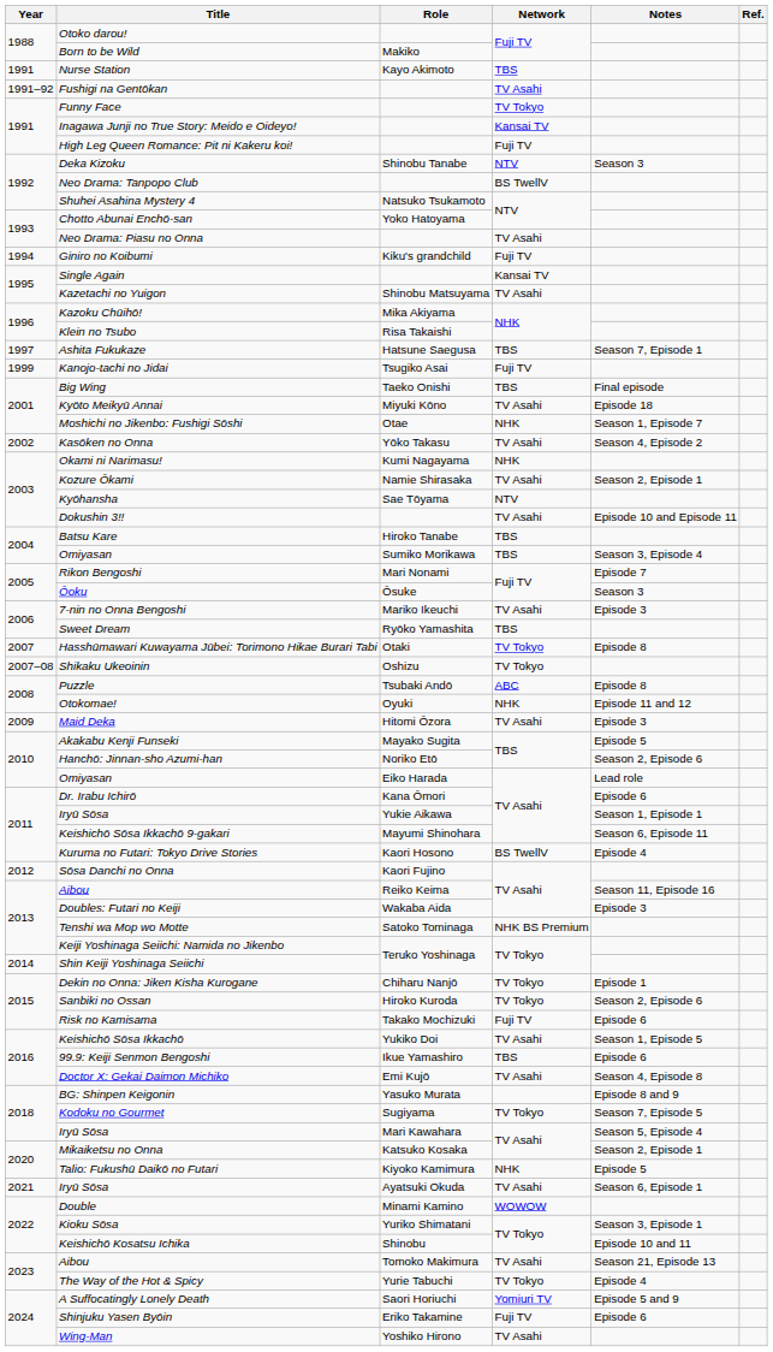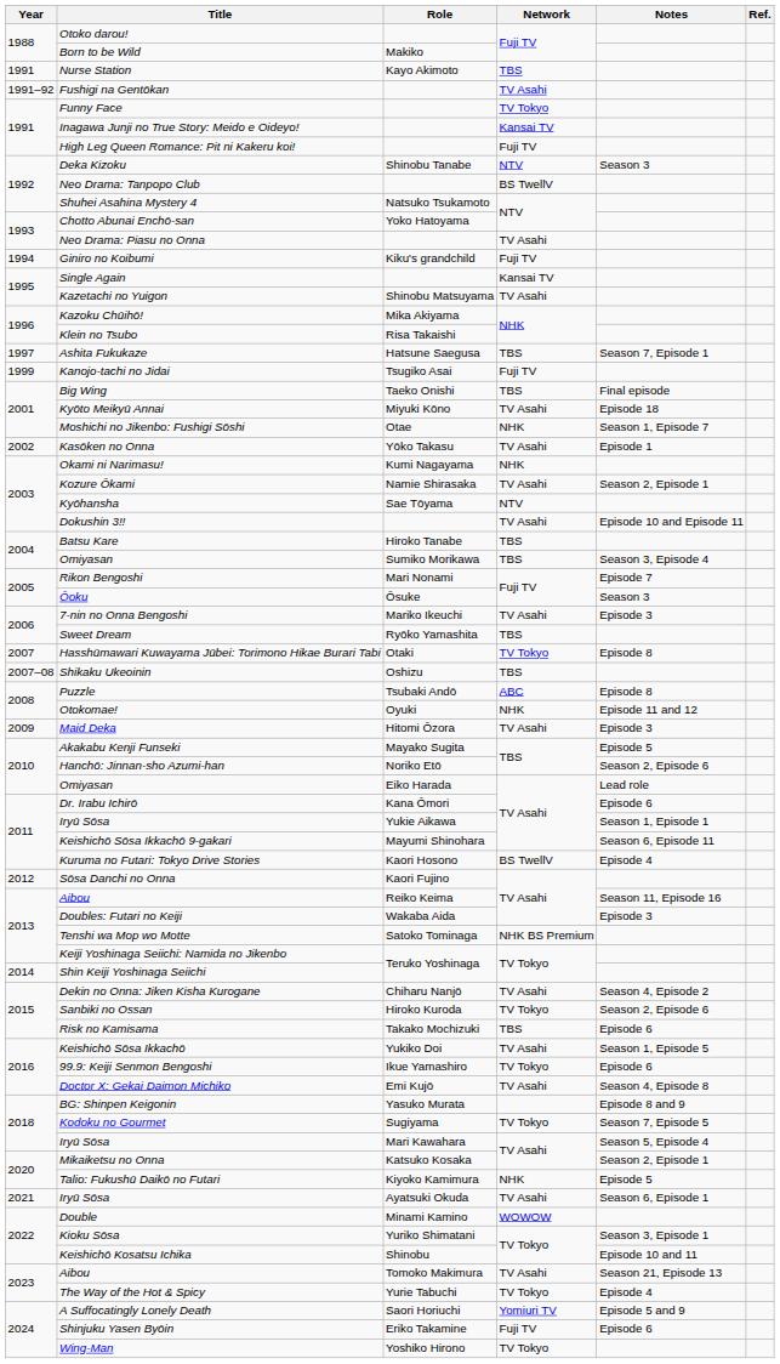 <table class="wikitable">
 <tr>
 <th>Year</th>
 <th>Title</th>
 <th>Role</th>
 <th>Network</th>
 <th>Notes</th>
 <th>Ref.</th>
 </tr>
 <tr>
 <td rowspan="2">1988</td>
 <td><em>Otoko darou!</em></td>
 <td></td>
 <td rowspan="2"><a href='#'>Fuji TV</a></td>
 <td></td>
 <td></td>
 </tr>
 <tr>
 <td><em>Born to be Wild</em></td>
 <td>Makiko</td>
 <td></td>
 <td></td>
 </tr>
 <tr>
 <td>1991</td>
 <td><em>Nurse Station</em></td>
 <td>Kayo Akimoto</td>
 <td><a href='#'>TBS</a></td>
 <td></td>
 <td></td>
 </tr>
 <tr>
 <td>1991–92</td>
 <td><em>Fushigi na Gentōkan</em></td>
 <td></td>
 <td><a href='#'>TV Asahi</a></td>
 <td></td>
 <td></td>
 </tr>
 <tr>
 <td rowspan="3">1991</td>
 <td><em>Funny Face</em></td>
 <td></td>
 <td><a href='#'>TV Tokyo</a></td>
 <td></td>
 <td></td>
 </tr>
 <tr>
 <td><em>Inagawa Junji no True Story: Meido e Oideyo!</em></td>
 <td></td>
 <td><a href='#'>Kansai TV</a></td>
 <td></td>
 <td></td>
 </tr>
 <tr>
 <td><em>High Leg Queen Romance: Pit ni Kakeru koi!</em></td>
 <td></td>
 <td>Fuji TV</td>
 <td></td>
 <td></td>
 </tr>
 <tr>
 <td rowspan="3">1992</td>
 <td><em>Deka Kizoku</em></td>
 <td>Shinobu Tanabe</td>
 <td><a href='#'>NTV</a></td>
 <td>Season 3</td>
 <td></td>
 </tr>
 <tr>
 <td><em>Neo Drama: Tanpopo Club</em></td>
 <td></td>
 <td>BS TwellV</td>
 <td></td>
 <td></td>
 </tr>
 <tr>
 <td><em>Shuhei Asahina Mystery 4</em></td>
 <td>Natsuko Tsukamoto</td>
 <td rowspan="2">NTV</td>
 <td></td>
 <td></td>
 </tr>
 <tr>
 <td rowspan="2">1993</td>
 <td><em>Chotto Abunai Enchō-san</em></td>
 <td>Yoko Hatoyama</td>
 <td></td>
 <td></td>
 </tr>
 <tr>
 <td><em>Neo Drama: Piasu no Onna</em></td>
 <td></td>
 <td>TV Asahi</td>
 <td></td>
 <td></td>
 </tr>
 <tr>
 <td>1994</td>
 <td><em>Giniro no Koibumi</em></td>
 <td>Kiku's grandchild</td>
 <td>Fuji TV</td>
 <td></td>
 <td></td>
 </tr>
 <tr>
 <td rowspan="2">1995</td>
 <td><em>Single Again</em></td>
 <td></td>
 <td>Kansai TV</td>
 <td></td>
 <td></td>
 </tr>
 <tr>
 <td><em>Kazetachi no Yuigon</em></td>
 <td>Shinobu Matsuyama</td>
 <td>TV Asahi</td>
 <td></td>
 <td></td>
 </tr>
 <tr>
 <td rowspan="2">1996</td>
 <td><em>Kazoku Chūihō!</em></td>
 <td>Mika Akiyama</td>
 <td rowspan="2"><a href='#'>NHK</a></td>
 <td></td>
 <td></td>
 </tr>
 <tr>
 <td><em>Klein no Tsubo</em></td>
 <td>Risa Takaishi</td>
 <td></td>
 <td></td>
 </tr>
 <tr>
 <td>1997</td>
 <td><em>Ashita Fukukaze</em></td>
 <td>Hatsune Saegusa</td>
 <td>TBS</td>
 <td>Season 7, Episode 1</td>
 <td></td>
 </tr>
 <tr>
 <td>1999</td>
 <td><em>Kanojo-tachi no Jidai</em></td>
 <td>Tsugiko Asai</td>
 <td>Fuji TV</td>
 <td></td>
 <td></td>
 </tr>
 <tr>
 <td rowspan="3">2001</td>
 <td><em>Big Wing</em></td>
 <td>Taeko Onishi</td>
 <td>TBS</td>
 <td>Final episode</td>
 <td></td>
 </tr>
 <tr>
 <td><em>Kyōto Meikyū Annai</em></td>
 <td>Miyuki Kōno</td>
 <td>TV Asahi</td>
 <td>Episode 18</td>
 <td></td>
 </tr>
 <tr>
 <td><em>Moshichi no Jikenbo: Fushigi Sōshi</em></td>
 <td>Otae</td>
 <td>NHK</td>
 <td>Season 1, Episode 7</td>
 <td></td>
 </tr>
 <tr>
 <td>2002</td>
 <td><em>Kasōken no Onna</em></td>
 <td>Yōko Takasu</td>
 <td>TV Asahi</td>
-<td>Season 4, Episode 2</td>
+<td>Episode 1</td>
 <td></td>
 </tr>
 <tr>
 <td rowspan="4">2003</td>
 <td><em>Okami ni Narimasu!</em></td>
 <td>Kumi Nagayama</td>
 <td>NHK</td>
 <td></td>
 <td></td>
 </tr>
 <tr>
 <td><em>Kozure Ōkami</em></td>
 <td>Namie Shirasaka</td>
 <td>TV Asahi</td>
 <td>Season 2, Episode 1</td>
 <td></td>
 </tr>
 <tr>
 <td><em>Kyōhansha</em></td>
 <td>Sae Tōyama</td>
 <td>NTV</td>
 <td></td>
 <td></td>
 </tr>
 <tr>
 <td><em>Dokushin 3!!</em></td>
 <td></td>
 <td>TV Asahi</td>
 <td>Episode 10 and Episode 11</td>
 <td></td>
 </tr>
 <tr>
 <td rowspan="2">2004</td>
 <td><em>Batsu Kare</em></td>
 <td>Hiroko Tanabe</td>
 <td>TBS</td>
 <td></td>
 <td></td>
 </tr>
 <tr>
 <td><em>Omiyasan</em></td>
 <td>Sumiko Morikawa</td>
 <td>TBS</td>
 <td>Season 3, Episode 4</td>
 <td></td>
 </tr>
 <tr>
 <td rowspan="2">2005</td>
 <td><em>Rikon Bengoshi</em></td>
 <td>Mari Nonami</td>
 <td rowspan="2">Fuji TV</td>
 <td>Episode 7</td>
 <td></td>
 </tr>
 <tr>
 <td><em><a href='#'>Ōoku</a></em></td>
 <td>Ōsuke</td>
 <td>Season 3</td>
 <td></td>
 </tr>
 <tr>
 <td rowspan="2">2006</td>
 <td><em>7-nin no Onna Bengoshi</em></td>
 <td>Mariko Ikeuchi</td>
 <td>TV Asahi</td>
 <td>Episode 3</td>
 <td></td>
 </tr>
 <tr>
 <td><em>Sweet Dream</em></td>
 <td>Ryōko Yamashita</td>
 <td>TBS</td>
 <td></td>
 <td></td>
 </tr>
 <tr>
 <td>2007</td>
 <td><em>Hasshūmawari Kuwayama Jūbei: Torimono Hikae Burari Tabi</em></td>
 <td>Otaki</td>
 <td><a href='#'>TV Tokyo</a></td>
 <td>Episode 8</td>
 <td></td>
 </tr>
 <tr>
 <td>2007–08</td>
 <td><em>Shikaku Ukeoinin</em></td>
 <td>Oshizu</td>
-<td>TV Tokyo</td>
+<td>TBS</td>
 <td></td>
 <td></td>
 </tr>
 <tr>
 <td rowspan="2">2008</td>
 <td><em>Puzzle</em></td>
 <td>Tsubaki Andō</td>
 <td><a href='#'>ABC</a></td>
 <td>Episode 8</td>
 <td></td>
 </tr>
 <tr>
 <td><em>Otokomae!</em></td>
 <td>Oyuki</td>
 <td>NHK</td>
 <td>Episode 11 and 12</td>
 <td></td>
 </tr>
 <tr>
 <td>2009</td>
 <td><em><a href='#'>Maid Deka</a></em></td>
 <td>Hitomi Ōzora</td>
 <td>TV Asahi</td>
 <td>Episode 3</td>
 <td></td>
 </tr>
 <tr>
 <td rowspan="3">2010</td>
 <td><em>Akakabu Kenji Funseki</em></td>
 <td>Mayako Sugita</td>
 <td rowspan="2">TBS</td>
 <td>Episode 5</td>
 <td></td>
 </tr>
 <tr>
 <td><em>Hanchō: Jinnan-sho Azumi-han</em></td>
 <td>Noriko Etō</td>
 <td>Season 2, Episode 6</td>
 <td></td>
 </tr>
 <tr>
 <td><em>Omiyasan</em></td>
 <td>Eiko Harada</td>
 <td rowspan="4">TV Asahi</td>
 <td>Lead role</td>
 <td></td>
 </tr>
 <tr>
 <td rowspan="4">2011</td>
 <td><em>Dr. Irabu Ichirō</em></td>
 <td>Kana Ōmori</td>
 <td>Episode 6</td>
 <td></td>
 </tr>
 <tr>
 <td><em>Iryū Sōsa</em></td>
 <td>Yukie Aikawa</td>
 <td>Season 1, Episode 1</td>
 <td></td>
 </tr>
 <tr>
 <td><em>Keishichō Sōsa Ikkachō 9-gakari</em></td>
 <td>Mayumi Shinohara</td>
 <td>Season 6, Episode 11</td>
 <td></td>
 </tr>
 <tr>
 <td><em>Kuruma no Futari: Tokyo Drive Stories</em></td>
 <td>Kaori Hosono</td>
 <td>BS TwellV</td>
 <td>Episode 4</td>
 <td></td>
 </tr>
 <tr>
 <td>2012</td>
 <td><em>Sōsa Danchi no Onna</em></td>
 <td>Kaori Fujino</td>
 <td rowspan="3">TV Asahi</td>
 <td></td>
 <td></td>
 </tr>
 <tr>
 <td rowspan="4">2013</td>
 <td><em><a href='#'>Aibou</a></em></td>
 <td>Reiko Keima</td>
 <td>Season 11, Episode 16</td>
 <td></td>
 </tr>
 <tr>
 <td><em>Doubles: Futari no Keiji</em></td>
 <td>Wakaba Aida</td>
 <td>Episode 3</td>
 <td></td>
 </tr>
 <tr>
 <td><em>Tenshi wa Mop wo Motte</em></td>
 <td>Satoko Tominaga</td>
 <td>NHK BS Premium</td>
 <td></td>
 <td></td>
 </tr>
 <tr>
 <td><em>Keiji Yoshinaga Seiichi: Namida no Jikenbo</em></td>
 <td rowspan="2">Teruko Yoshinaga</td>
 <td rowspan="2">TV Tokyo</td>
 <td></td>
 <td></td>
 </tr>
 <tr>
 <td>2014</td>
 <td><em>Shin Keiji Yoshinaga Seiichi</em></td>
 <td></td>
 <td></td>
 </tr>
 <tr>
 <td rowspan="3">2015</td>
 <td><em>Dekin no Onna: Jiken Kisha Kurogane</em></td>
 <td>Chiharu Nanjō</td>
-<td>TV Tokyo</td>
-<td>Episode 1</td>
+<td>TV Asahi</td>
+<td>Season 4, Episode 2</td>
 <td></td>
 </tr>
 <tr>
 <td><em>Sanbiki no Ossan</em></td>
 <td>Hiroko Kuroda</td>
 <td>TV Tokyo</td>
 <td>Season 2, Episode 6</td>
 <td></td>
 </tr>
 <tr>
 <td><em>Risk no Kamisama</em></td>
 <td>Takako Mochizuki</td>
-<td>Fuji TV</td>
+<td>TBS</td>
 <td>Episode 6</td>
 <td></td>
 </tr>
 <tr>
 <td rowspan="3">2016</td>
 <td><em>Keishichō Sōsa Ikkachō</em></td>
 <td>Yukiko Doi</td>
 <td>TV Asahi</td>
 <td>Season 1, Episode 5</td>
 <td></td>
 </tr>
 <tr>
 <td><em>99.9: Keiji Senmon Bengoshi</em></td>
 <td>Ikue Yamashiro</td>
-<td>TBS</td>
+<td>TV Tokyo</td>
 <td>Episode 6</td>
 <td></td>
 </tr>
 <tr>
 <td><em><a href='#'>Doctor X: Gekai Daimon Michiko</a></em></td>
 <td>Emi Kujō</td>
 <td>TV Asahi</td>
 <td>Season 4, Episode 8</td>
 <td></td>
 </tr>
 <tr>
 <td rowspan="3">2018</td>
 <td><em>BG: Shinpen Keigonin</em></td>
 <td>Yasuko Murata</td>
 <td></td>
 <td>Episode 8 and 9</td>
 <td></td>
 </tr>
 <tr>
 <td><em><a href='#'>Kodoku no Gourmet</a></em></td>
 <td>Sugiyama</td>
 <td>TV Tokyo</td>
 <td>Season 7, Episode 5</td>
 <td></td>
 </tr>
 <tr>
 <td><em>Iryū Sōsa</em></td>
 <td>Mari Kawahara</td>
 <td rowspan="2">TV Asahi</td>
 <td>Season 5, Episode 4</td>
 <td></td>
 </tr>
 <tr>
 <td rowspan="2">2020</td>
 <td><em>Mikaiketsu no Onna</em></td>
 <td>Katsuko Kosaka</td>
 <td>Season 2, Episode 1</td>
 <td></td>
 </tr>
 <tr>
 <td><em>Talio: Fukushū Daikō no Futari</em></td>
 <td>Kiyoko Kamimura</td>
 <td>NHK</td>
 <td>Episode 5</td>
 <td></td>
 </tr>
 <tr>
 <td>2021</td>
 <td><em>Iryū Sōsa</em></td>
 <td>Ayatsuki Okuda</td>
 <td>TV Asahi</td>
 <td>Season 6, Episode 1</td>
 <td></td>
 </tr>
 <tr>
 <td rowspan="3">2022</td>
 <td><em>Double</em></td>
 <td>Minami Kamino</td>
 <td><a href='#'>WOWOW</a></td>
 <td></td>
 <td></td>
 </tr>
 <tr>
 <td><em>Kioku Sōsa</em></td>
 <td>Yuriko Shimatani</td>
 <td rowspan="2">TV Tokyo</td>
 <td>Season 3, Episode 1</td>
 <td></td>
 </tr>
 <tr>
 <td><em>Keishichō Kosatsu Ichika</em></td>
 <td>Shinobu</td>
 <td>Episode 10 and 11</td>
 <td></td>
 </tr>
 <tr>
 <td rowspan="2">2023</td>
 <td><em>Aibou</em></td>
 <td>Tomoko Makimura</td>
 <td>TV Asahi</td>
 <td>Season 21, Episode 13</td>
 <td></td>
 </tr>
 <tr>
 <td><em>The Way of the Hot & Spicy</em></td>
 <td>Yurie Tabuchi</td>
 <td>TV Tokyo</td>
 <td>Episode 4</td>
 <td></td>
 </tr>
 <tr>
 <td rowspan="3">2024</td>
 <td><em>A Suffocatingly Lonely Death</em></td>
 <td>Saori Horiuchi</td>
 <td><a href='#'>Yomiuri TV</a></td>
 <td>Episode 5 and 9</td>
 <td></td>
 </tr>
 <tr>
 <td><em>Shinjuku Yasen Byōin</em></td>
 <td>Eriko Takamine</td>
 <td>Fuji TV</td>
 <td>Episode 6</td>
 <td></td>
 </tr>
 <tr>
 <td><em><a href='#'>Wing-Man</a></em></td>
 <td>Yoshiko Hirono</td>
-<td>TV Asahi</td>
+<td>TV Tokyo</td>
 <td></td>
 <td></td>
 </tr>
 </table>
